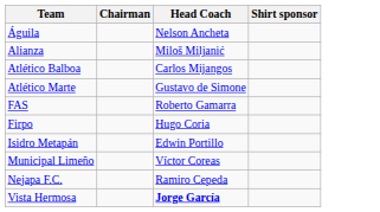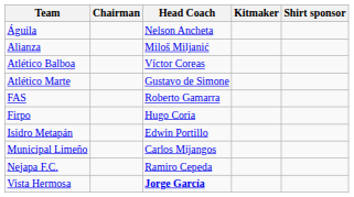 <table class="wikitable sortable" style="text-align: left;">
 <tr>
 <th>Team</th>
 <th>Chairman</th>
 <th>Head Coach</th>
+<th>Kitmaker</th>
 <th>Shirt sponsor</th>
 </tr>
 <tr>
 <td><a href='#'>Águila</a></td>
 <td></td>
 <td> <a href='#'>Nelson Ancheta</a></td>
 <td></td>
+<td></td>
 </tr>
 <tr>
 <td><a href='#'>Alianza</a></td>
 <td></td>
 <td> <a href='#'>Miloš Miljanić</a></td>
 <td></td>
+<td></td>
 </tr>
 <tr>
 <td><a href='#'>Atlético Balboa</a></td>
 <td></td>
-<td> <a href='#'>Carlos Mijangos</a></td>
+<td> <a href='#'>Víctor Coreas</a></td>
+<td></td>
 <td></td>
 </tr>
 <tr>
 <td><a href='#'>Atlético Marte</a></td>
 <td></td>
 <td> <a href='#'>Gustavo de Simone</a></td>
 <td></td>
+<td></td>
 </tr>
 <tr>
 <td><a href='#'>FAS</a></td>
 <td></td>
 <td> <a href='#'>Roberto Gamarra</a></td>
+<td></td>
 <td></td>
 </tr>
 <tr>
 <td><a href='#'>Firpo</a></td>
 <td></td>
 <td> <a href='#'>Hugo Coria</a></td>
 <td></td>
+<td></td>
 </tr>
 <tr>
 <td><a href='#'>Isidro Metapán</a></td>
 <td></td>
 <td> <a href='#'>Edwin Portillo</a></td>
 <td></td>
+<td></td>
 </tr>
 <tr>
 <td><a href='#'>Municipal Limeño</a></td>
 <td></td>
-<td> <a href='#'>Víctor Coreas</a></td>
+<td> <a href='#'>Carlos Mijangos</a></td>
+<td></td>
 <td></td>
 </tr>
 <tr>
 <td><a href='#'>Nejapa F.C.</a></td>
 <td></td>
 <td> <a href='#'>Ramiro Cepeda</a></td>
 <td></td>
+<td></td>
 </tr>
 <tr>
 <td><a href='#'>Vista Hermosa</a></td>
 <td></td>
 <td><strong> <a href='#'>Jorge García</a></strong></td>
 <td></td>
+<td></td>
 </tr>
 </table>
